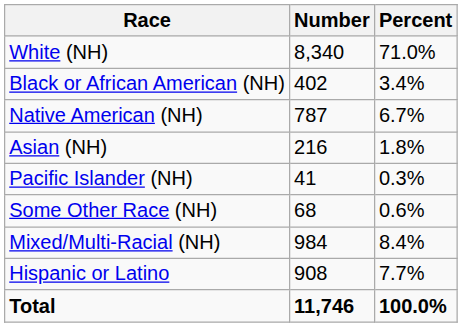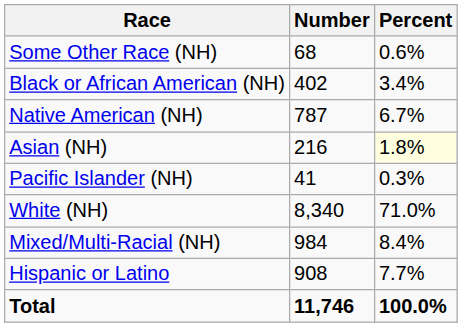 <table class="wikitable">
 <tr>
 <th>Race</th>
 <th>Number</th>
 <th>Percent</th>
 </tr>
 <tr>
-<td><a href='#'>White</a> (NH)</td>
-<td>8,340</td>
-<td>71.0%</td>
+<td><a href='#'>Some Other Race</a> (NH)</td>
+<td>68</td>
+<td>0.6%</td>
 </tr>
 <tr>
 <td><a href='#'>Black or African American</a> (NH)</td>
 <td>402</td>
 <td>3.4%</td>
 </tr>
 <tr>
 <td><a href='#'>Native American</a> (NH)</td>
 <td>787</td>
 <td>6.7%</td>
 </tr>
 <tr>
 <td><a href='#'>Asian</a> (NH)</td>
 <td>216</td>
-<td>1.8%</td>
+<td style="background: lightyellow;">1.8%</td>
 </tr>
 <tr>
 <td><a href='#'>Pacific Islander</a> (NH)</td>
 <td>41</td>
 <td>0.3%</td>
 </tr>
 <tr>
-<td><a href='#'>Some Other Race</a> (NH)</td>
-<td>68</td>
-<td>0.6%</td>
+<td><a href='#'>White</a> (NH)</td>
+<td>8,340</td>
+<td>71.0%</td>
 </tr>
 <tr>
 <td><a href='#'>Mixed/Multi-Racial</a> (NH)</td>
 <td>984</td>
 <td>8.4%</td>
 </tr>
 <tr>
 <td><a href='#'>Hispanic or Latino</a></td>
 <td>908</td>
 <td>7.7%</td>
 </tr>
 <tr>
 <td><strong>Total</strong></td>
 <td><strong>11,746</strong></td>
 <td><strong>100.0%</strong></td>
 </tr>
 </table>
